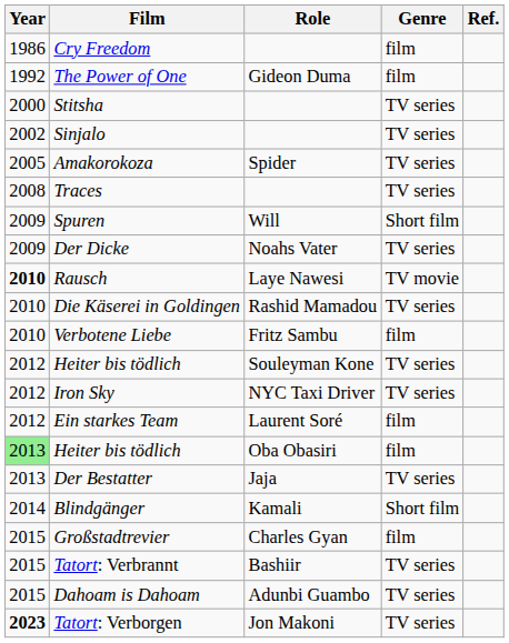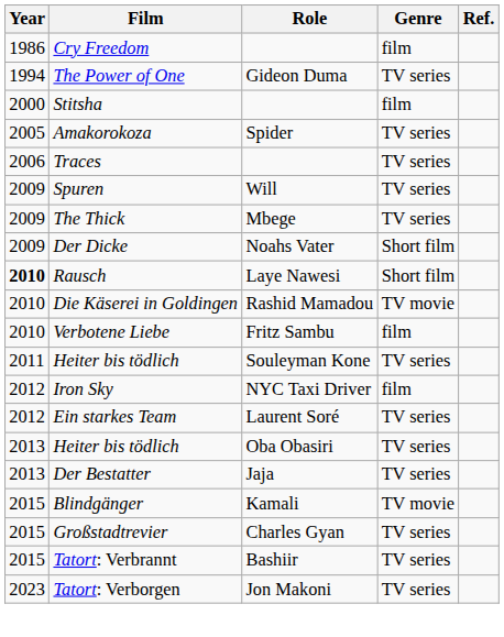 <table class="wikitable">
 <tr>
 <th>Year</th>
 <th>Film</th>
 <th>Role</th>
 <th>Genre</th>
 <th>Ref.</th>
 </tr>
 <tr>
 <td>1986</td>
 <td><em><a href='#'>Cry Freedom</a></em></td>
 <td></td>
 <td>film</td>
 <td></td>
 </tr>
 <tr>
-<td>1992</td>
+<td>1994</td>
 <td><em><a href='#'>The Power of One</a></em></td>
 <td>Gideon Duma</td>
-<td>film</td>
+<td>TV series</td>
 <td></td>
 </tr>
 <tr>
 <td>2000</td>
 <td><em>Stitsha</em></td>
 <td></td>
-<td>TV series</td>
-<td></td>
-</tr>
-<tr>
-<td>2002</td>
-<td><em>Sinjalo</em></td>
-<td></td>
-<td>TV series</td>
+<td>film</td>
 <td></td>
 </tr>
 <tr>
 <td>2005</td>
 <td><em>Amakorokoza</em></td>
 <td>Spider</td>
 <td>TV series</td>
 <td></td>
 </tr>
 <tr>
-<td>2008</td>
+<td>2006</td>
 <td><em>Traces</em></td>
 <td></td>
 <td>TV series</td>
 <td></td>
 </tr>
 <tr>
 <td>2009</td>
 <td><em>Spuren</em></td>
 <td>Will</td>
-<td>Short film</td>
+<td>TV series</td>
+<td></td>
+</tr>
+<tr>
+<td>2009</td>
+<td><em>The Thick</em></td>
+<td>Mbege</td>
+<td>TV series</td>
 <td></td>
 </tr>
 <tr>
 <td>2009</td>
 <td><em>Der Dicke</em></td>
 <td>Noahs Vater</td>
-<td>TV series</td>
+<td>Short film</td>
 <td></td>
 </tr>
 <tr>
 <td><strong>2010</strong></td>
 <td><em>Rausch</em></td>
 <td>Laye Nawesi</td>
-<td>TV movie</td>
+<td>Short film</td>
 <td></td>
 </tr>
 <tr>
 <td>2010</td>
 <td><em>Die Käserei in Goldingen</em></td>
 <td>Rashid Mamadou</td>
-<td>TV series</td>
+<td>TV movie</td>
 <td></td>
 </tr>
 <tr>
 <td>2010</td>
 <td><em>Verbotene Liebe</em></td>
 <td>Fritz Sambu</td>
 <td>film</td>
 <td></td>
 </tr>
 <tr>
-<td>2012</td>
+<td>2011</td>
 <td><em>Heiter bis tödlich</em></td>
 <td>Souleyman Kone</td>
 <td>TV series</td>
 <td></td>
 </tr>
 <tr>
 <td>2012</td>
 <td><em>Iron Sky</em></td>
 <td>NYC Taxi Driver</td>
-<td>TV series</td>
+<td>film</td>
 <td></td>
 </tr>
 <tr>
 <td>2012</td>
 <td><em>Ein starkes Team</em></td>
 <td>Laurent Soré</td>
-<td>film</td>
+<td>TV series</td>
 <td></td>
 </tr>
 <tr>
-<td style="background: lightgreen;">2013</td>
+<td>2013</td>
 <td><em>Heiter bis tödlich</em></td>
 <td>Oba Obasiri</td>
-<td>film</td>
+<td>TV series</td>
 <td></td>
 </tr>
 <tr>
 <td>2013</td>
 <td><em>Der Bestatter</em></td>
 <td>Jaja</td>
 <td>TV series</td>
 <td></td>
 </tr>
 <tr>
-<td>2014</td>
+<td>2015</td>
 <td><em>Blindgänger</em></td>
 <td>Kamali</td>
-<td>Short film</td>
+<td>TV movie</td>
 <td></td>
 </tr>
 <tr>
 <td>2015</td>
 <td><em>Großstadtrevier</em></td>
 <td>Charles Gyan</td>
-<td>film</td>
+<td>TV series</td>
 <td></td>
 </tr>
 <tr>
 <td>2015</td>
 <td><em><a href='#'>Tatort</a></em>: Verbrannt</td>
 <td>Bashiir</td>
 <td>TV series</td>
 <td></td>
 </tr>
 <tr>
-<td>2015</td>
-<td><em>Dahoam is Dahoam</em></td>
-<td>Adunbi Guambo</td>
-<td>TV series</td>
-<td></td>
-</tr>
-<tr>
-<td><strong>2023</strong></td>
+<td>2023</td>
 <td><em><a href='#'>Tatort</a></em>: Verborgen</td>
 <td>Jon Makoni</td>
 <td>TV series</td>
 <td></td>
 </tr>
 </table>
